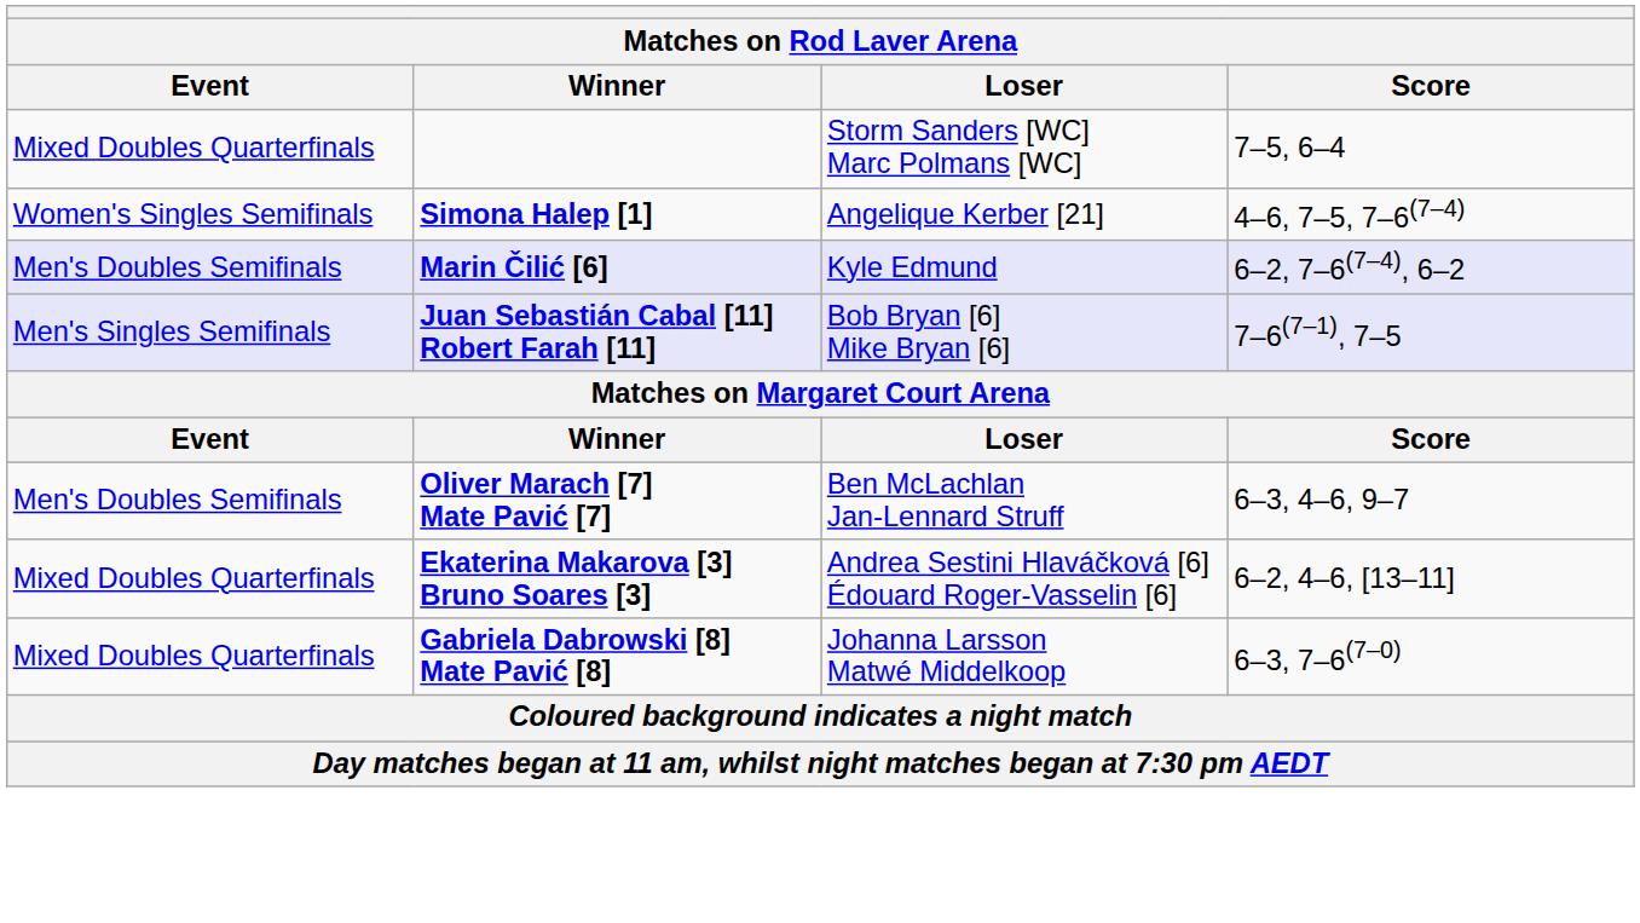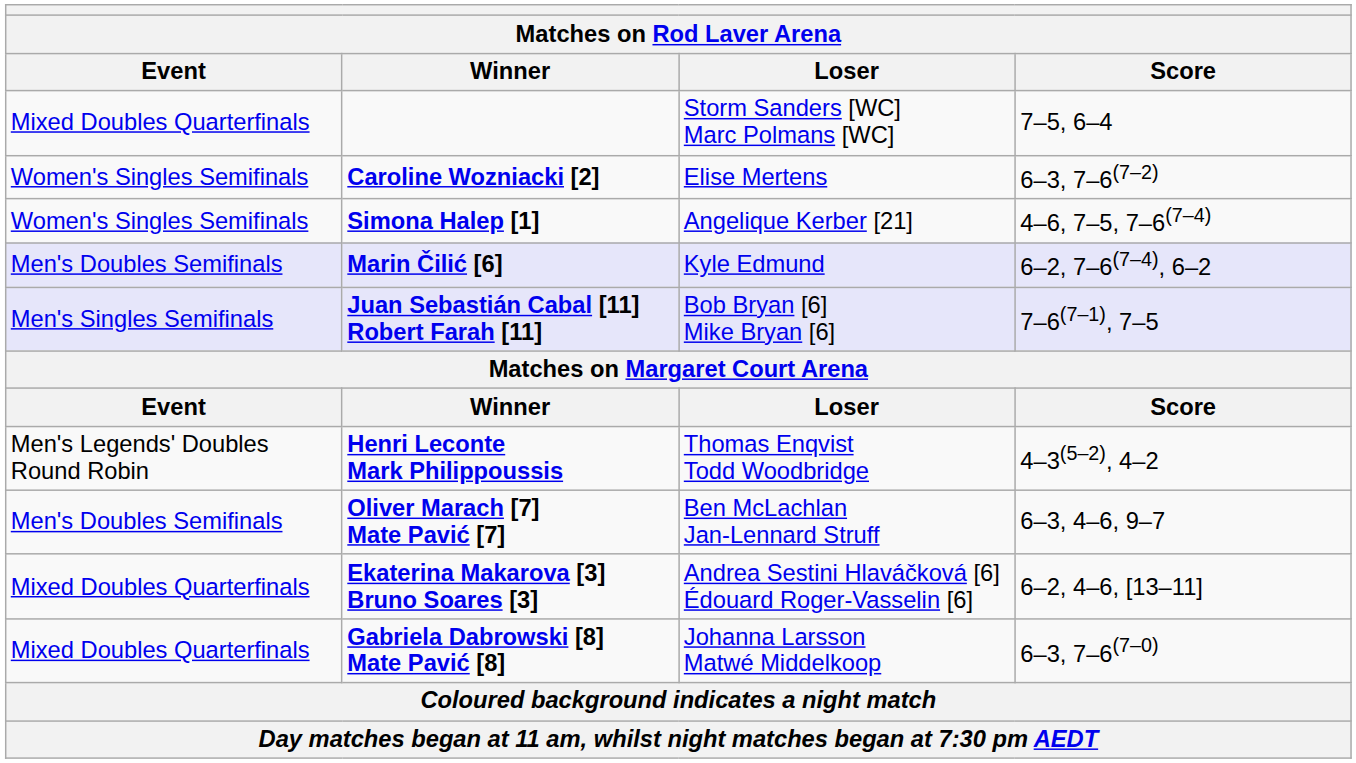 <table class="wikitable collapsible uncollapsed" style="margin:1em auto;">
 <tr>
 <th colspan=4></th>
 </tr>
 <tr>
 <th colspan=4><strong>Matches on <a href='#'>Rod Laver Arena</a></strong></th>
 </tr>
 <tr>
 <th style="width:220px;">Event</th>
 <th style="width:220px;">Winner</th>
 <th style="width:220px;">Loser</th>
 <th style="width:220px;">Score</th>
 </tr>
 <tr>
 <td><a href='#'>Mixed Doubles Quarterfinals</a></td>
 <td></td>
 <td> <a href='#'>Storm Sanders</a> [WC] <br>  <a href='#'>Marc Polmans</a> [WC]</td>
 <td>7–5, 6–4</td>
+</tr>
+<tr>
+<td><a href='#'>Women's Singles Semifinals</a></td>
+<td> <strong><a href='#'>Caroline Wozniacki</a> [2]</strong></td>
+<td> <a href='#'>Elise Mertens</a></td>
+<td>6–3, 7–6<sup>(7–2)</sup></td>
 </tr>
 <tr>
 <td><a href='#'>Women's Singles Semifinals</a></td>
 <td> <strong><a href='#'>Simona Halep</a> [1]</strong></td>
 <td> <a href='#'>Angelique Kerber</a> [21]</td>
 <td>4–6, 7–5, 7–6<sup>(7–4)</sup></td>
 </tr>
 <tr bgcolor=lavender>
 <td><a href='#'>Men's Doubles Semifinals</a></td>
 <td> <strong><a href='#'>Marin Čilić</a> [6]</strong></td>
 <td> <a href='#'>Kyle Edmund</a></td>
 <td>6–2, 7–6<sup>(7–4)</sup>, 6–2</td>
 </tr>
 <tr bgcolor=lavender>
 <td><a href='#'>Men's Singles Semifinals</a></td>
 <td> <strong><a href='#'>Juan Sebastián Cabal</a> [11]<br> <a href='#'>Robert Farah</a> [11]</strong></td>
 <td> <a href='#'>Bob Bryan</a> [6]<br> <a href='#'>Mike Bryan</a> [6]</td>
 <td>7–6<sup>(7–1)</sup>, 7–5</td>
 </tr>
 <tr>
 <th colspan=4><strong>Matches on <a href='#'>Margaret Court Arena</a></strong></th>
 </tr>
 <tr>
 <th style="width:220px;">Event</th>
 <th style="width:220px;">Winner</th>
 <th style="width:220px;">Loser</th>
 <th style="width:220px;">Score</th>
 </tr>
 <tr>
+<td>Men's Legends' Doubles Round Robin</td>
+<td> <strong><a href='#'>Henri Leconte</a></strong> <br>  <strong><a href='#'>Mark Philippoussis</a></strong></td>
+<td> <a href='#'>Thomas Enqvist</a> <br>  <a href='#'>Todd Woodbridge</a></td>
+<td>4–3<sup>(5–2)</sup>, 4–2</td>
+</tr>
+<tr>
 <td><a href='#'>Men's Doubles Semifinals</a></td>
 <td> <strong><a href='#'>Oliver Marach</a> [7] <br>  <a href='#'>Mate Pavić</a> [7]</strong></td>
 <td> <a href='#'>Ben McLachlan</a> <br>  <a href='#'>Jan-Lennard Struff</a></td>
 <td>6–3, 4–6, 9–7</td>
 </tr>
 <tr>
 <td><a href='#'>Mixed Doubles Quarterfinals</a></td>
 <td> <strong><a href='#'>Ekaterina Makarova</a> [3] <br>  <a href='#'>Bruno Soares</a> [3]</strong></td>
 <td> <a href='#'>Andrea Sestini Hlaváčková</a> [6] <br>  <a href='#'>Édouard Roger-Vasselin</a> [6]</td>
 <td>6–2, 4–6, [13–11]</td>
 </tr>
 <tr>
 <td><a href='#'>Mixed Doubles Quarterfinals</a></td>
 <td> <strong><a href='#'>Gabriela Dabrowski</a> [8]</strong> <br>  <strong><a href='#'>Mate Pavić</a> [8]</strong></td>
 <td> <a href='#'>Johanna Larsson</a> <br>  <a href='#'>Matwé Middelkoop</a></td>
 <td>6–3, 7–6<sup>(7–0)</sup></td>
 </tr>
 <tr>
 <th colspan=4><em>Coloured background indicates a night match</em></th>
 </tr>
 <tr>
 <th colspan=4><em>Day matches began at 11 am, whilst night matches began at 7:30 pm <a href='#'>AEDT</a></em></th>
 </tr>
 </table>
